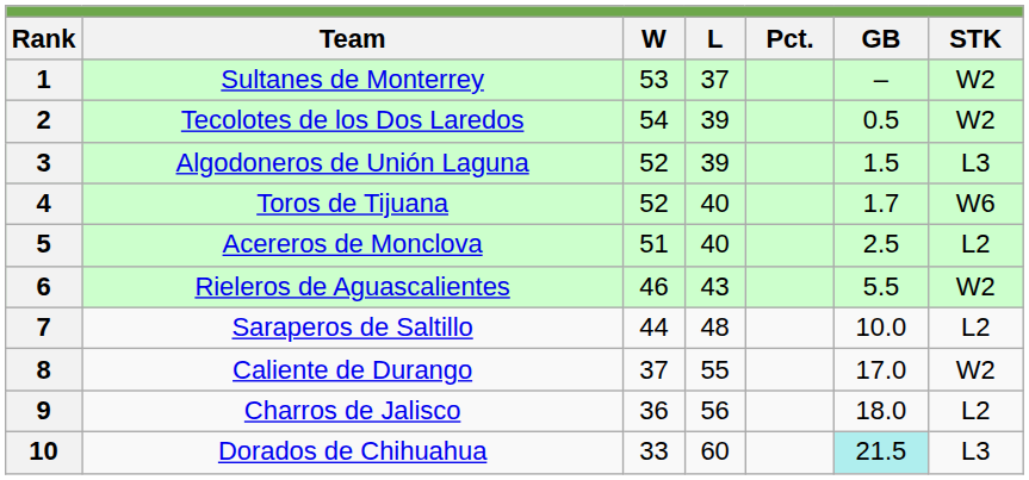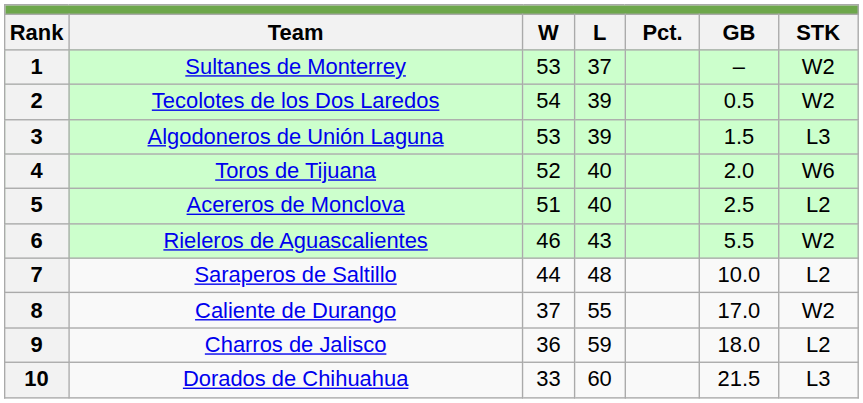 <table class="wikitable plainrowheaders" width="100%" style="text-align:center;">
 <tr>
 <th style="background:#6DA74B;" colspan="7"></th>
 </tr>
 <tr>
 <th scope="col" width="5%">Rank</th>
 <th>Team</th>
 <th>W</th>
 <th>L</th>
 <th>Pct.</th>
 <th>GB</th>
 <th>STK</th>
 </tr>
 <tr style="background-color:#ccffcc;">
 <th>1</th>
 <td><a href='#'>Sultanes de Monterrey</a></td>
 <td>53</td>
 <td>37</td>
 <td></td>
 <td>–</td>
 <td>W2</td>
 </tr>
 <tr style="background-color:#ccffcc;">
 <th>2</th>
 <td><a href='#'>Tecolotes de los Dos Laredos</a></td>
 <td>54</td>
 <td>39</td>
 <td></td>
 <td>0.5</td>
 <td>W2</td>
 </tr>
 <tr style="background-color:#ccffcc;">
 <th>3</th>
 <td><a href='#'>Algodoneros de Unión Laguna</a></td>
-<td>52</td>
+<td>53</td>
 <td>39</td>
 <td></td>
 <td>1.5</td>
 <td>L3</td>
 </tr>
 <tr style="background-color:#ccffcc;">
 <th>4</th>
 <td><a href='#'>Toros de Tijuana</a></td>
 <td>52</td>
 <td>40</td>
 <td></td>
-<td>1.7</td>
+<td>2.0</td>
 <td>W6</td>
 </tr>
 <tr style="background-color:#ccffcc;">
 <th>5</th>
 <td><a href='#'>Acereros de Monclova</a></td>
 <td>51</td>
 <td>40</td>
 <td></td>
 <td>2.5</td>
 <td>L2</td>
 </tr>
 <tr style="background-color:#ccffcc;">
 <th>6</th>
 <td><a href='#'>Rieleros de Aguascalientes</a></td>
 <td>46</td>
 <td>43</td>
 <td></td>
 <td>5.5</td>
 <td>W2</td>
 </tr>
 <tr>
 <th>7</th>
 <td><a href='#'>Saraperos de Saltillo</a></td>
 <td>44</td>
 <td>48</td>
 <td></td>
 <td>10.0</td>
 <td>L2</td>
 </tr>
 <tr>
 <th>8</th>
 <td><a href='#'>Caliente de Durango</a></td>
 <td>37</td>
 <td>55</td>
 <td></td>
 <td>17.0</td>
 <td>W2</td>
 </tr>
 <tr>
 <th>9</th>
 <td><a href='#'>Charros de Jalisco</a></td>
 <td>36</td>
-<td>56</td>
+<td>59</td>
 <td></td>
 <td>18.0</td>
 <td>L2</td>
 </tr>
 <tr>
 <th>10</th>
 <td><a href='#'>Dorados de Chihuahua</a></td>
 <td>33</td>
 <td>60</td>
 <td></td>
-<td style="background: paleturquoise;">21.5</td>
+<td>21.5</td>
 <td>L3</td>
 </tr>
 </table>
